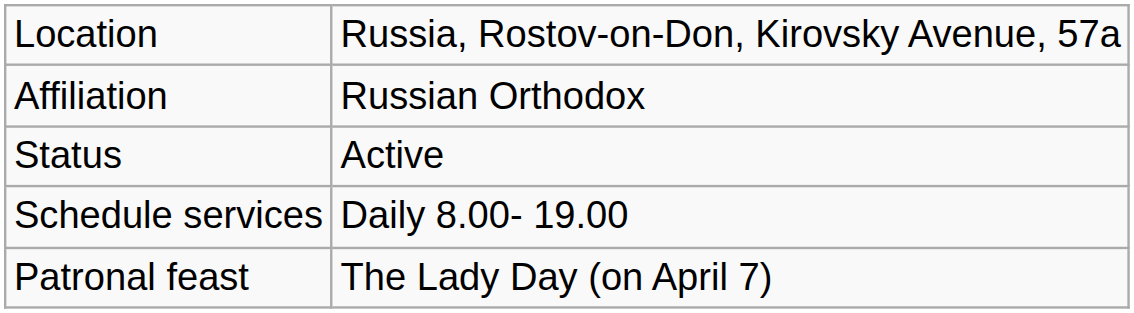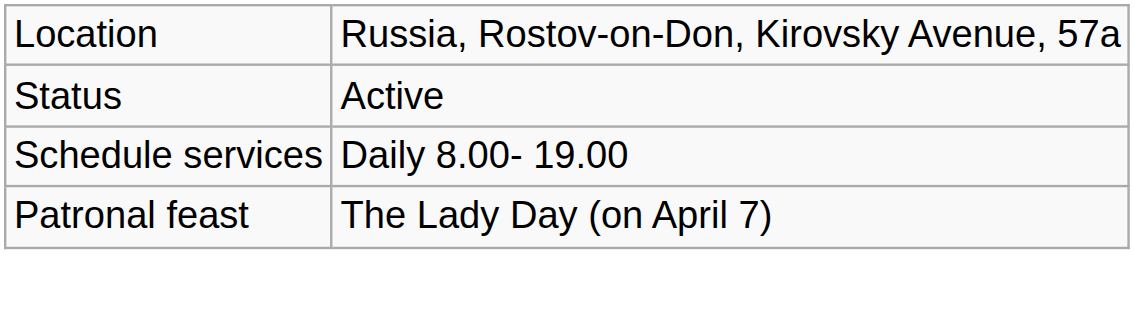 <table class="wikitable">
 <tr>
 <td>Location</td>
 <td>Russia, Rostov-on-Don, Kirovsky Avenue, 57a</td>
-</tr>
-<tr>
-<td>Affiliation</td>
-<td>Russian Orthodox</td>
 </tr>
 <tr>
 <td>Status</td>
 <td>Active</td>
 </tr>
 <tr>
 <td>Schedule services</td>
 <td>Daily 8.00- 19.00</td>
 </tr>
 <tr>
 <td>Patronal feast</td>
 <td>The Lady Day (on April 7)</td>
 </tr>
 </table>
